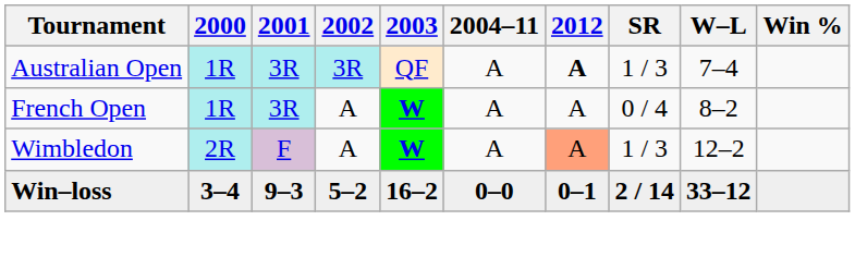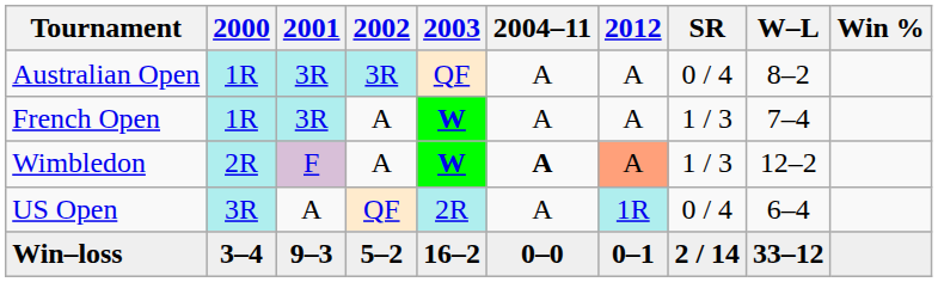 <table class=wikitable style="text-align:center">
 <tr>
 <th>Tournament</th>
 <th><a href='#'>2000</a></th>
 <th><a href='#'>2001</a></th>
 <th><a href='#'>2002</a></th>
 <th><a href='#'>2003</a></th>
 <th>2004–11</th>
 <th><a href='#'>2012</a></th>
 <th>SR</th>
 <th>W–L</th>
 <th>Win %</th>
 </tr>
 <tr>
 <td align=left><a href='#'>Australian Open</a></td>
 <td bgcolor=afeeee><a href='#'>1R</a></td>
 <td bgcolor=afeeee><a href='#'>3R</a></td>
 <td bgcolor=afeeee><a href='#'>3R</a></td>
 <td bgcolor=ffebcd><a href='#'>QF</a></td>
 <td>A</td>
-<td><strong>A</strong></td>
-<td>1 / 3</td>
-<td>7–4</td>
+<td>A</td>
+<td>0 / 4</td>
+<td>8–2</td>
 <td></td>
 </tr>
 <tr>
 <td align=left><a href='#'>French Open</a></td>
 <td bgcolor=afeeee><a href='#'>1R</a></td>
 <td bgcolor=afeeee><a href='#'>3R</a></td>
 <td>A</td>
 <td bgcolor=lime><a href='#'><strong>W</strong></a></td>
 <td>A</td>
 <td>A</td>
-<td>0 / 4</td>
-<td>8–2</td>
+<td>1 / 3</td>
+<td>7–4</td>
 <td></td>
 </tr>
 <tr>
 <td align=left><a href='#'>Wimbledon</a></td>
 <td bgcolor=afeeee><a href='#'>2R</a></td>
 <td bgcolor=thistle><a href='#'>F</a></td>
 <td>A</td>
 <td bgcolor=lime><a href='#'><strong>W</strong></a></td>
-<td>A</td>
+<td><strong>A</strong></td>
 <td style="background: lightsalmon;">A</td>
 <td>1 / 3</td>
 <td>12–2</td>
+<td></td>
+</tr>
+<tr>
+<td align=left><a href='#'>US Open</a></td>
+<td bgcolor=afeeee><a href='#'>3R</a></td>
+<td>A</td>
+<td bgcolor=ffebcd><a href='#'>QF</a></td>
+<td bgcolor=afeeee><a href='#'>2R</a></td>
+<td>A</td>
+<td bgcolor=afeeee><a href='#'>1R</a></td>
+<td>0 / 4</td>
+<td>6–4</td>
 <td></td>
 </tr>
 <tr style="font-weight:bold; background:#efefef;">
 <td style=text-align:left>Win–loss</td>
 <td>3–4</td>
 <td>9–3</td>
 <td>5–2</td>
 <td>16–2</td>
 <td>0–0</td>
 <td>0–1</td>
 <td>2 / 14</td>
 <td>33–12</td>
 <td></td>
 </tr>
 </table>
